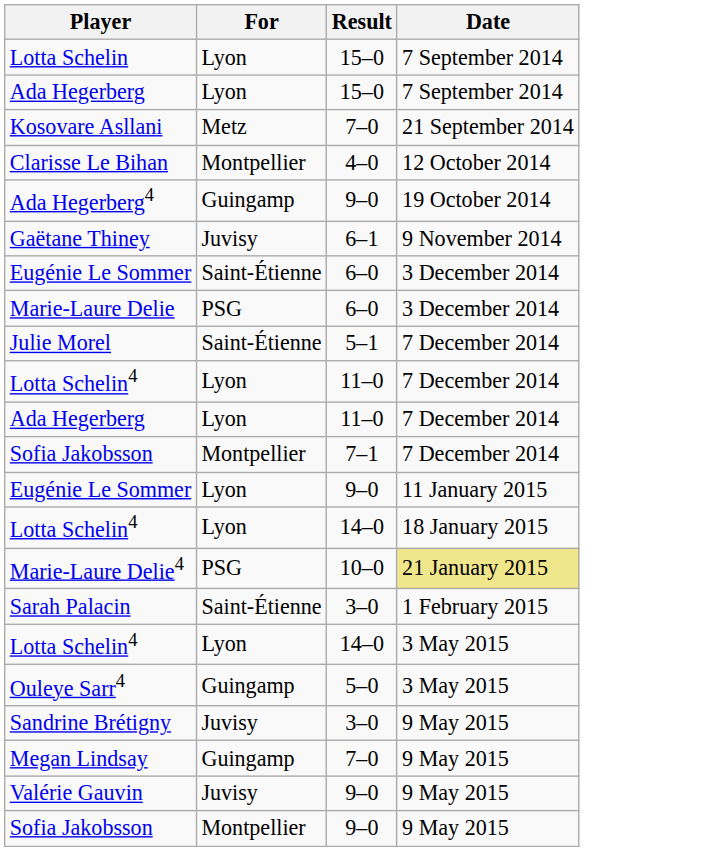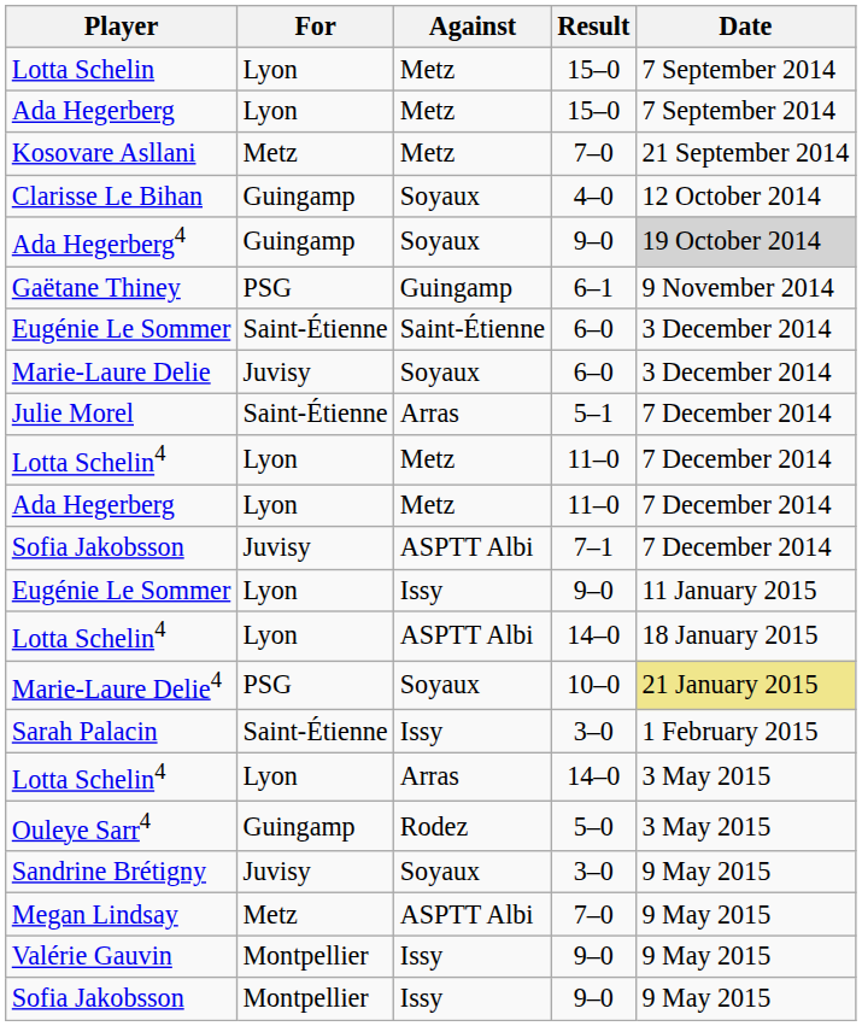 <table class="wikitable sortable">
 <tr>
 <th>Player</th>
 <th>For</th>
+<th>Against</th>
 <th>Result</th>
 <th>Date</th>
 </tr>
 <tr>
 <td> <a href='#'>Lotta Schelin</a></td>
 <td>Lyon</td>
+<td>Metz</td>
 <td style="text-align:center">15–0</td>
 <td>7 September 2014</td>
 </tr>
 <tr>
 <td> <a href='#'>Ada Hegerberg</a></td>
 <td>Lyon</td>
+<td>Metz</td>
 <td style="text-align:center">15–0</td>
 <td>7 September 2014</td>
 </tr>
 <tr>
 <td> <a href='#'>Kosovare Asllani</a></td>
 <td>Metz</td>
+<td>Metz</td>
 <td style="text-align:center">7–0</td>
 <td>21 September 2014</td>
 </tr>
 <tr>
 <td> <a href='#'>Clarisse Le Bihan</a></td>
-<td>Montpellier</td>
+<td>Guingamp</td>
+<td>Soyaux</td>
 <td style="text-align:center">4–0</td>
 <td>12 October 2014</td>
 </tr>
 <tr>
 <td> <a href='#'>Ada Hegerberg</a><sup>4</sup></td>
 <td>Guingamp</td>
+<td>Soyaux</td>
 <td style="text-align:center">9–0</td>
-<td>19 October 2014</td>
+<td style="background: lightgrey;">19 October 2014</td>
 </tr>
 <tr>
 <td> <a href='#'>Gaëtane Thiney</a></td>
-<td>Juvisy</td>
+<td>PSG</td>
+<td>Guingamp</td>
 <td style="text-align:center">6–1</td>
 <td>9 November 2014</td>
 </tr>
 <tr>
 <td> <a href='#'>Eugénie Le Sommer</a></td>
 <td>Saint-Étienne</td>
+<td>Saint-Étienne</td>
 <td style="text-align:center">6–0</td>
 <td>3 December 2014</td>
 </tr>
 <tr>
 <td> <a href='#'>Marie-Laure Delie</a></td>
-<td>PSG</td>
+<td>Juvisy</td>
+<td>Soyaux</td>
 <td style="text-align:center">6–0</td>
 <td>3 December 2014</td>
 </tr>
 <tr>
 <td> <a href='#'>Julie Morel</a></td>
 <td>Saint-Étienne</td>
+<td>Arras</td>
 <td style="text-align:center">5–1</td>
 <td>7 December 2014</td>
 </tr>
 <tr>
 <td> <a href='#'>Lotta Schelin</a><sup>4</sup></td>
 <td>Lyon</td>
+<td>Metz</td>
 <td style="text-align:center">11–0</td>
 <td>7 December 2014</td>
 </tr>
 <tr>
 <td> <a href='#'>Ada Hegerberg</a></td>
 <td>Lyon</td>
+<td>Metz</td>
 <td style="text-align:center">11–0</td>
 <td>7 December 2014</td>
 </tr>
 <tr>
 <td> <a href='#'>Sofia Jakobsson</a></td>
-<td>Montpellier</td>
+<td>Juvisy</td>
+<td>ASPTT Albi</td>
 <td style="text-align:center">7–1</td>
 <td>7 December 2014</td>
 </tr>
 <tr>
 <td> <a href='#'>Eugénie Le Sommer</a></td>
 <td>Lyon</td>
+<td>Issy</td>
 <td style="text-align:center">9–0</td>
 <td>11 January 2015</td>
 </tr>
 <tr>
 <td> <a href='#'>Lotta Schelin</a><sup>4</sup></td>
 <td>Lyon</td>
+<td>ASPTT Albi</td>
 <td style="text-align:center">14–0</td>
 <td>18 January 2015</td>
 </tr>
 <tr>
 <td> <a href='#'>Marie-Laure Delie</a><sup>4</sup></td>
 <td>PSG</td>
+<td>Soyaux</td>
 <td style="text-align:center">10–0</td>
 <td style="background: khaki;">21 January 2015</td>
 </tr>
 <tr>
 <td> <a href='#'>Sarah Palacin</a></td>
 <td>Saint-Étienne</td>
+<td>Issy</td>
 <td style="text-align:center">3–0</td>
 <td>1 February 2015</td>
 </tr>
 <tr>
 <td> <a href='#'>Lotta Schelin</a><sup>4</sup></td>
 <td>Lyon</td>
+<td>Arras</td>
 <td style="text-align:center">14–0</td>
 <td>3 May 2015</td>
 </tr>
 <tr>
 <td> <a href='#'>Ouleye Sarr</a><sup>4</sup></td>
 <td>Guingamp</td>
+<td>Rodez</td>
 <td style="text-align:center">5–0</td>
 <td>3 May 2015</td>
 </tr>
 <tr>
 <td> <a href='#'>Sandrine Brétigny</a></td>
 <td>Juvisy</td>
+<td>Soyaux</td>
 <td style="text-align:center">3–0</td>
 <td>9 May 2015</td>
 </tr>
 <tr>
 <td> <a href='#'>Megan Lindsay</a></td>
-<td>Guingamp</td>
+<td>Metz</td>
+<td>ASPTT Albi</td>
 <td style="text-align:center">7–0</td>
 <td>9 May 2015</td>
 </tr>
 <tr>
 <td> <a href='#'>Valérie Gauvin</a></td>
-<td>Juvisy</td>
+<td>Montpellier</td>
+<td>Issy</td>
 <td style="text-align:center">9–0</td>
 <td>9 May 2015</td>
 </tr>
 <tr>
 <td> <a href='#'>Sofia Jakobsson</a></td>
 <td>Montpellier</td>
+<td>Issy</td>
 <td style="text-align:center">9–0</td>
 <td>9 May 2015</td>
 </tr>
 </table>
